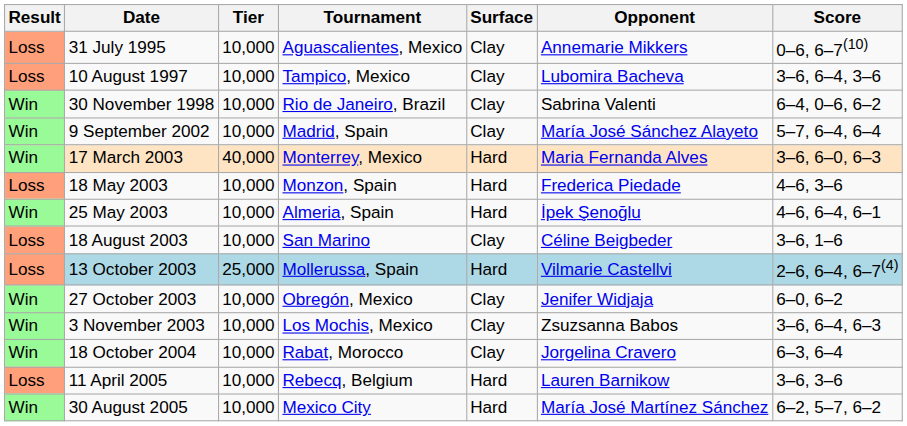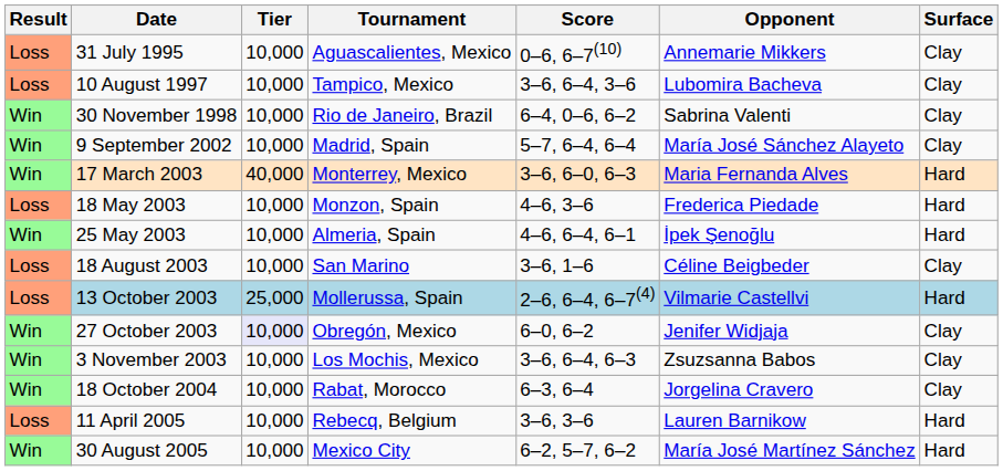 <table class="sortable wikitable">
 <tr>
 <th>Result</th>
 <th>Date</th>
 <th>Tier</th>
 <th>Tournament</th>
+<th class="unsortable">Score</th>
+<th>Opponent</th>
 <th>Surface</th>
-<th>Opponent</th>
-<th class="unsortable">Score</th>
 </tr>
 <tr>
 <td style="background:#ffa07a;">Loss</td>
 <td>31 July 1995</td>
 <td>10,000</td>
 <td><a href='#'>Aguascalientes</a>, Mexico</td>
+<td>0–6, 6–7<sup>(10)</sup></td>
+<td> <a href='#'>Annemarie Mikkers</a></td>
 <td>Clay</td>
-<td> <a href='#'>Annemarie Mikkers</a></td>
-<td>0–6, 6–7<sup>(10)</sup></td>
 </tr>
 <tr>
 <td style="background:#ffa07a;">Loss</td>
 <td>10 August 1997</td>
 <td>10,000</td>
 <td><a href='#'>Tampico</a>, Mexico</td>
+<td>3–6, 6–4, 3–6</td>
+<td> <a href='#'>Lubomira Bacheva</a></td>
 <td>Clay</td>
-<td> <a href='#'>Lubomira Bacheva</a></td>
-<td>3–6, 6–4, 3–6</td>
 </tr>
 <tr>
 <td style="background:#98fb98;">Win</td>
 <td>30 November 1998</td>
 <td>10,000</td>
 <td><a href='#'>Rio de Janeiro</a>, Brazil</td>
+<td>6–4, 0–6, 6–2</td>
+<td> Sabrina Valenti</td>
 <td>Clay</td>
-<td> Sabrina Valenti</td>
-<td>6–4, 0–6, 6–2</td>
 </tr>
 <tr>
 <td style="background:#98fb98;">Win</td>
 <td>9 September 2002</td>
 <td>10,000</td>
 <td><a href='#'>Madrid</a>, Spain</td>
+<td>5–7, 6–4, 6–4</td>
+<td> <a href='#'>María José Sánchez Alayeto</a></td>
 <td>Clay</td>
-<td> <a href='#'>María José Sánchez Alayeto</a></td>
-<td>5–7, 6–4, 6–4</td>
 </tr>
 <tr style="background:#ffe4c4;">
 <td style="background:#98fb98;">Win</td>
 <td>17 March 2003</td>
 <td>40,000</td>
 <td><a href='#'>Monterrey</a>, Mexico</td>
+<td>3–6, 6–0, 6–3</td>
+<td> <a href='#'>Maria Fernanda Alves</a></td>
 <td>Hard</td>
-<td> <a href='#'>Maria Fernanda Alves</a></td>
-<td>3–6, 6–0, 6–3</td>
 </tr>
 <tr>
 <td style="background:#ffa07a;">Loss</td>
 <td>18 May 2003</td>
 <td>10,000</td>
 <td><a href='#'>Monzon</a>, Spain</td>
+<td>4–6, 3–6</td>
+<td> <a href='#'>Frederica Piedade</a></td>
 <td>Hard</td>
-<td> <a href='#'>Frederica Piedade</a></td>
-<td>4–6, 3–6</td>
 </tr>
 <tr>
 <td style="background:#98fb98;">Win</td>
 <td>25 May 2003</td>
 <td>10,000</td>
 <td><a href='#'>Almeria</a>, Spain</td>
+<td>4–6, 6–4, 6–1</td>
+<td> <a href='#'>İpek Şenoğlu</a></td>
 <td>Hard</td>
-<td> <a href='#'>İpek Şenoğlu</a></td>
-<td>4–6, 6–4, 6–1</td>
 </tr>
 <tr>
 <td style="background:#ffa07a;">Loss</td>
 <td>18 August 2003</td>
 <td>10,000</td>
 <td><a href='#'>San Marino</a></td>
+<td>3–6, 1–6</td>
+<td> <a href='#'>Céline Beigbeder</a></td>
 <td>Clay</td>
-<td> <a href='#'>Céline Beigbeder</a></td>
-<td>3–6, 1–6</td>
 </tr>
 <tr style="background:lightblue;">
 <td style="background:#ffa07a;">Loss</td>
 <td>13 October 2003</td>
 <td>25,000</td>
 <td><a href='#'>Mollerussa</a>, Spain</td>
+<td>2–6, 6–4, 6–7<sup>(4)</sup></td>
+<td> <a href='#'>Vilmarie Castellvi</a></td>
 <td>Hard</td>
-<td> <a href='#'>Vilmarie Castellvi</a></td>
-<td>2–6, 6–4, 6–7<sup>(4)</sup></td>
 </tr>
 <tr>
 <td style="background:#98fb98;">Win</td>
 <td>27 October 2003</td>
-<td>10,000</td>
+<td style="background: lavender;">10,000</td>
 <td><a href='#'>Obregón</a>, Mexico</td>
+<td>6–0, 6–2</td>
+<td> <a href='#'>Jenifer Widjaja</a></td>
 <td>Clay</td>
-<td> <a href='#'>Jenifer Widjaja</a></td>
-<td>6–0, 6–2</td>
 </tr>
 <tr>
 <td style="background:#98fb98;">Win</td>
 <td>3 November 2003</td>
 <td>10,000</td>
 <td><a href='#'>Los Mochis</a>, Mexico</td>
+<td>3–6, 6–4, 6–3</td>
+<td> Zsuzsanna Babos</td>
 <td>Clay</td>
-<td> Zsuzsanna Babos</td>
-<td>3–6, 6–4, 6–3</td>
 </tr>
 <tr>
 <td style="background:#98fb98;">Win</td>
 <td>18 October 2004</td>
 <td>10,000</td>
 <td><a href='#'>Rabat</a>, Morocco</td>
+<td>6–3, 6–4</td>
+<td> <a href='#'>Jorgelina Cravero</a></td>
 <td>Clay</td>
-<td> <a href='#'>Jorgelina Cravero</a></td>
-<td>6–3, 6–4</td>
 </tr>
 <tr>
 <td style="background:#ffa07a;">Loss</td>
 <td>11 April 2005</td>
 <td>10,000</td>
 <td><a href='#'>Rebecq</a>, Belgium</td>
+<td>3–6, 3–6</td>
+<td> <a href='#'>Lauren Barnikow</a></td>
 <td>Hard</td>
-<td> <a href='#'>Lauren Barnikow</a></td>
-<td>3–6, 3–6</td>
 </tr>
 <tr>
 <td style="background:#98fb98;">Win</td>
 <td>30 August 2005</td>
 <td>10,000</td>
 <td><a href='#'>Mexico City</a></td>
+<td>6–2, 5–7, 6–2</td>
+<td> <a href='#'>María José Martínez Sánchez</a></td>
 <td>Hard</td>
-<td> <a href='#'>María José Martínez Sánchez</a></td>
-<td>6–2, 5–7, 6–2</td>
 </tr>
 </table>
